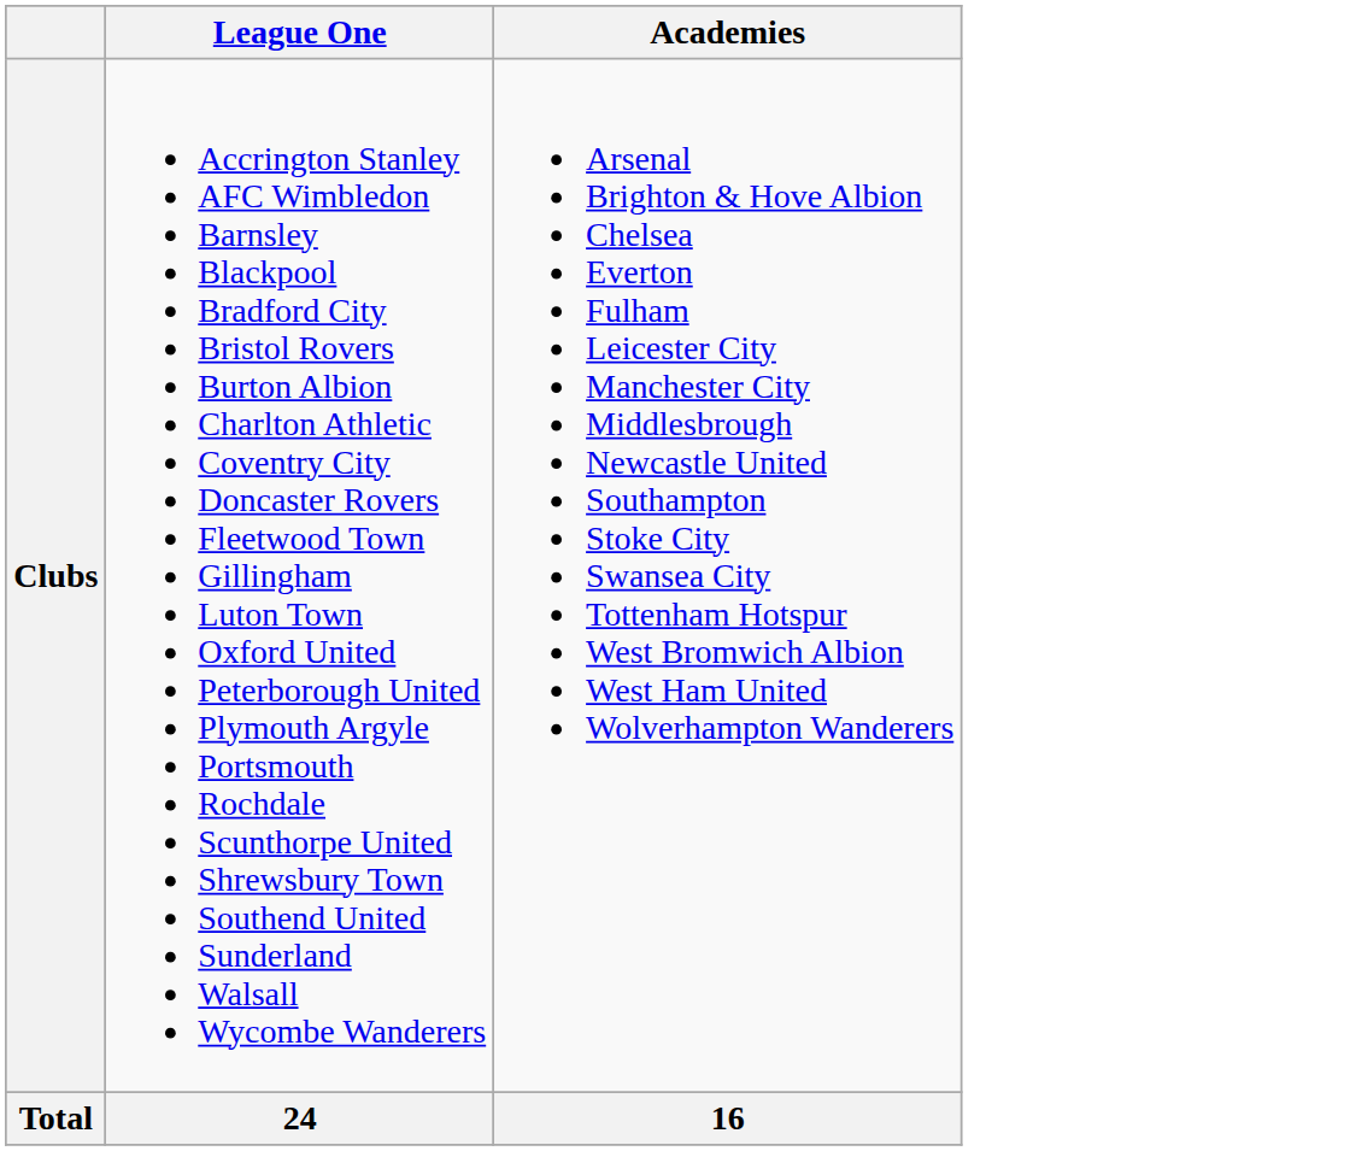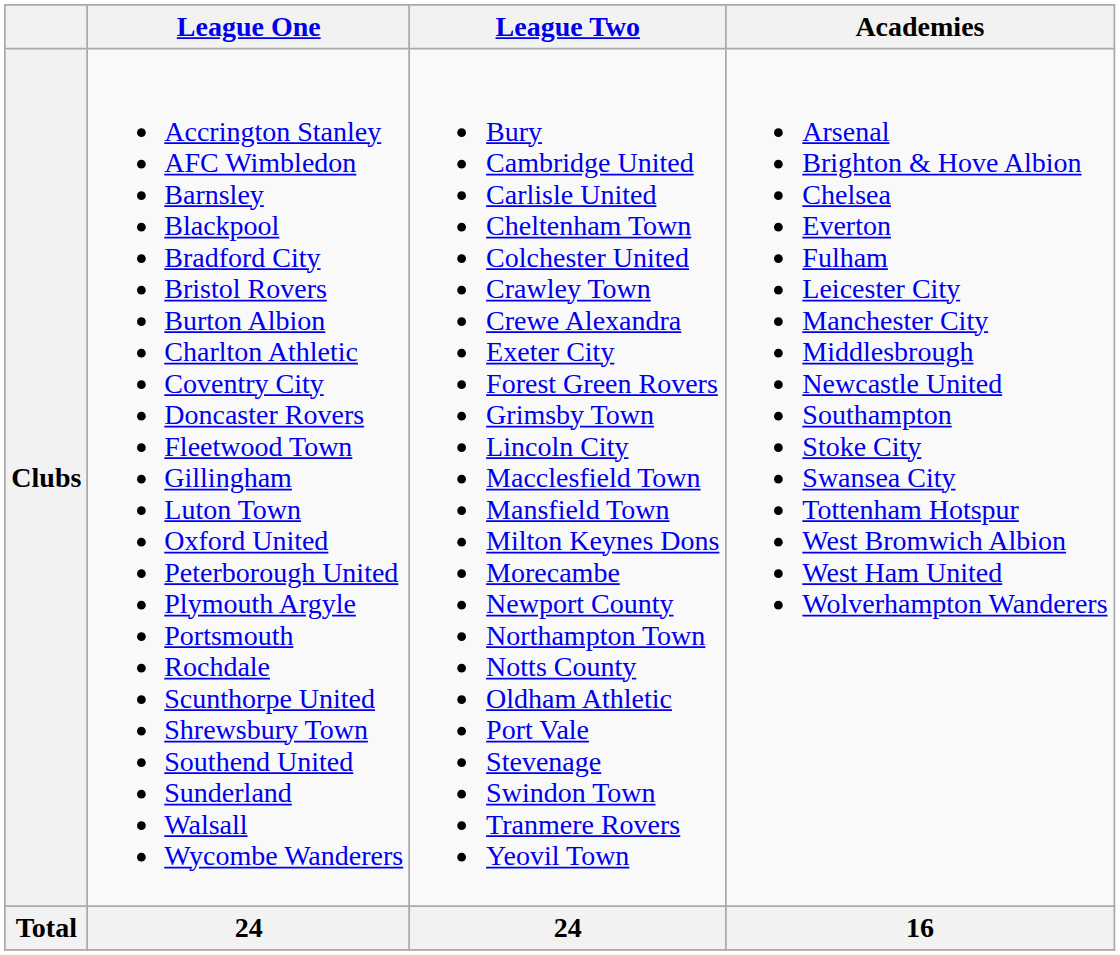 <table class="wikitable">
 <tr>
 <th></th>
 <th><a href='#'>League One</a></th>
+<th><a href='#'>League Two</a></th>
 <th>Academies</th>
 </tr>
 <tr>
 <th>Clubs</th>
 <td><br><ul><li><a href='#'>Accrington Stanley</a></li><li><a href='#'>AFC Wimbledon</a></li><li><a href='#'>Barnsley</a></li><li><a href='#'>Blackpool</a></li><li><a href='#'>Bradford City</a></li><li><a href='#'>Bristol Rovers</a></li><li><a href='#'>Burton Albion</a></li><li><a href='#'>Charlton Athletic</a></li><li><a href='#'>Coventry City</a></li><li><a href='#'>Doncaster Rovers</a></li><li><a href='#'>Fleetwood Town</a></li><li><a href='#'>Gillingham</a></li><li><a href='#'>Luton Town</a></li><li><a href='#'>Oxford United</a></li><li><a href='#'>Peterborough United</a></li><li><a href='#'>Plymouth Argyle</a></li><li><a href='#'>Portsmouth</a></li><li><a href='#'>Rochdale</a></li><li><a href='#'>Scunthorpe United</a></li><li><a href='#'>Shrewsbury Town</a></li><li><a href='#'>Southend United</a></li><li><a href='#'>Sunderland</a></li><li><a href='#'>Walsall</a></li><li><a href='#'>Wycombe Wanderers</a></li></ul></td>
+<td><br><ul><li><a href='#'>Bury</a></li><li><a href='#'>Cambridge United</a></li><li><a href='#'>Carlisle United</a></li><li><a href='#'>Cheltenham Town</a></li><li><a href='#'>Colchester United</a></li><li><a href='#'>Crawley Town</a></li><li><a href='#'>Crewe Alexandra</a></li><li><a href='#'>Exeter City</a></li><li><a href='#'>Forest Green Rovers</a></li><li><a href='#'>Grimsby Town</a></li><li><a href='#'>Lincoln City</a></li><li><a href='#'>Macclesfield Town</a></li><li><a href='#'>Mansfield Town</a></li><li><a href='#'>Milton Keynes Dons</a></li><li><a href='#'>Morecambe</a></li><li><a href='#'>Newport County</a></li><li><a href='#'>Northampton Town</a></li><li><a href='#'>Notts County</a></li><li><a href='#'>Oldham Athletic</a></li><li><a href='#'>Port Vale</a></li><li><a href='#'>Stevenage</a></li><li><a href='#'>Swindon Town</a></li><li><a href='#'>Tranmere Rovers</a></li><li><a href='#'>Yeovil Town</a></li></ul></td>
 <td valign="top"><br><ul><li><a href='#'>Arsenal</a></li><li><a href='#'>Brighton & Hove Albion</a></li><li><a href='#'>Chelsea</a></li><li><a href='#'>Everton</a></li><li><a href='#'>Fulham</a></li><li><a href='#'>Leicester City</a></li><li><a href='#'>Manchester City</a></li><li><a href='#'>Middlesbrough</a></li><li><a href='#'>Newcastle United</a></li><li><a href='#'>Southampton</a></li><li><a href='#'>Stoke City</a></li><li><a href='#'>Swansea City</a></li><li><a href='#'>Tottenham Hotspur</a></li><li><a href='#'>West Bromwich Albion</a></li><li><a href='#'>West Ham United</a></li><li><a href='#'>Wolverhampton Wanderers</a></li></ul></td>
 </tr>
 <tr>
 <th>Total</th>
 <th>24</th>
+<th>24</th>
 <th>16</th>
 </tr>
 </table>
